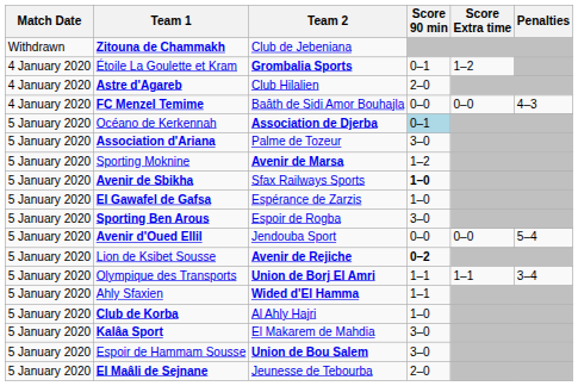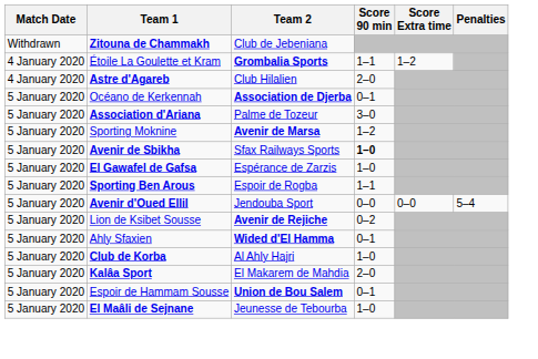 <table class="wikitable alternance">
 <tr>
 <th>Match Date</th>
 <th>Team 1</th>
 <th>Team 2</th>
 <th>Score<br>90 min</th>
 <th>Score<br>Extra time</th>
 <th>Penalties</th>
 </tr>
 <tr>
 <td>Withdrawn</td>
 <td><strong><a href='#'>Zitouna de Chammakh</a></strong></td>
 <td><a href='#'>Club de Jebeniana</a></td>
 <td bgcolor=silver colspan=3></td>
 </tr>
 <tr>
 <td>4 January 2020</td>
 <td><a href='#'>Étoile La Goulette et Kram</a></td>
 <td><strong><a href='#'>Grombalia Sports</a></strong></td>
-<td>0–1</td>
+<td>1–1</td>
 <td>1–2</td>
 <td bgcolor=silver colspan=1></td>
 </tr>
 <tr>
 <td>4 January 2020</td>
 <td><strong><a href='#'>Astre d'Agareb</a></strong></td>
 <td><a href='#'>Club Hilalien</a></td>
 <td>2–0</td>
 <td bgcolor=silver colspan=2></td>
 </tr>
 <tr>
-<td>4 January 2020</td>
-<td><strong><a href='#'>FC Menzel Temime</a></strong></td>
-<td><a href='#'>Baâth de Sidi Amor Bouhajla</a></td>
-<td>0–0</td>
-<td>0–0</td>
-<td>4–3</td>
-</tr>
-<tr>
 <td>5 January 2020</td>
 <td><a href='#'>Océano de Kerkennah</a></td>
 <td><strong><a href='#'>Association de Djerba</a></strong></td>
-<td style="background: lightblue;">0–1</td>
+<td>0–1</td>
 <td bgcolor=silver colspan=2></td>
 </tr>
 <tr>
 <td>5 January 2020</td>
 <td><strong><a href='#'>Association d'Ariana</a></strong></td>
 <td><a href='#'>Palme de Tozeur</a></td>
 <td>3–0</td>
 <td bgcolor=silver colspan=2></td>
 </tr>
 <tr>
 <td>5 January 2020</td>
 <td><a href='#'>Sporting Moknine</a></td>
 <td><strong><a href='#'>Avenir de Marsa</a></strong></td>
 <td>1–2</td>
 <td bgcolor=silver colspan=2></td>
 </tr>
 <tr>
 <td>5 January 2020</td>
 <td><strong><a href='#'>Avenir de Sbikha</a></strong></td>
 <td><a href='#'>Sfax Railways Sports</a></td>
 <td><strong>1–0</strong></td>
 <td bgcolor=silver colspan=2></td>
 </tr>
 <tr>
 <td>5 January 2020</td>
 <td><strong><a href='#'>El Gawafel de Gafsa</a></strong></td>
 <td><a href='#'>Espérance de Zarzis</a></td>
 <td>1–0</td>
 <td bgcolor=silver colspan=2></td>
 </tr>
 <tr>
 <td>5 January 2020</td>
 <td><strong><a href='#'>Sporting Ben Arous</a></strong></td>
 <td><a href='#'>Espoir de Rogba</a></td>
-<td>3–0</td>
+<td>1–1</td>
 <td bgcolor=silver colspan=2></td>
 </tr>
 <tr>
 <td>5 January 2020</td>
 <td><strong><a href='#'>Avenir d'Oued Ellil</a></strong></td>
 <td><a href='#'>Jendouba Sport</a></td>
 <td>0–0</td>
 <td>0–0</td>
 <td>5–4</td>
 </tr>
 <tr>
 <td>5 January 2020</td>
 <td><a href='#'>Lion de Ksibet Sousse</a></td>
 <td><strong><a href='#'>Avenir de Rejiche</a></strong></td>
-<td><strong>0–2</strong></td>
+<td>0–2</td>
 <td bgcolor=silver colspan=2></td>
-</tr>
-<tr>
-<td>5 January 2020</td>
-<td><a href='#'>Olympique des Transports</a></td>
-<td><strong><a href='#'>Union de Borj El Amri</a></strong></td>
-<td>1–1</td>
-<td>1–1</td>
-<td>3–4</td>
 </tr>
 <tr>
 <td>5 January 2020</td>
 <td><a href='#'>Ahly Sfaxien</a></td>
 <td><strong><a href='#'>Wided d'El Hamma</a></strong></td>
-<td>1–1</td>
+<td>0–1</td>
 <td bgcolor=silver colspan=2></td>
 </tr>
 <tr>
 <td>5 January 2020</td>
 <td><strong><a href='#'>Club de Korba</a></strong></td>
 <td><a href='#'>Al Ahly Hajri</a></td>
 <td>1–0</td>
 <td bgcolor=silver colspan=2></td>
 </tr>
 <tr>
 <td>5 January 2020</td>
 <td><strong><a href='#'>Kalâa Sport</a></strong></td>
 <td><a href='#'>El Makarem de Mahdia</a></td>
-<td>3–0</td>
+<td>2–0</td>
 <td bgcolor=silver colspan=2></td>
 </tr>
 <tr>
 <td>5 January 2020</td>
 <td><a href='#'>Espoir de Hammam Sousse</a></td>
 <td><strong><a href='#'>Union de Bou Salem</a></strong></td>
-<td>3–0</td>
+<td>0–1</td>
 <td bgcolor=silver colspan=2></td>
 </tr>
 <tr>
 <td>5 January 2020</td>
 <td><strong><a href='#'>El Maâli de Sejnane</a></strong></td>
 <td><a href='#'>Jeunesse de Tebourba</a></td>
-<td>2–0</td>
+<td>1–0</td>
 <td bgcolor=silver colspan=2></td>
 </tr>
 </table>
